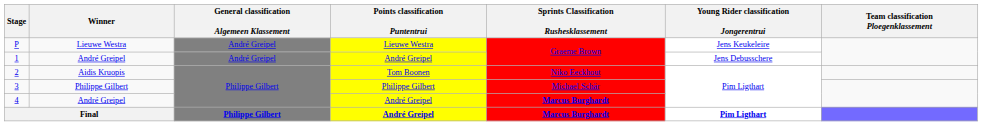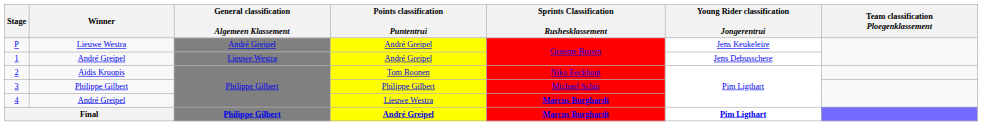 <table class="wikitable" style="text-align: center; font-size:smaller;">
 <tr style="background-color: #efefef;">
 <th width="1%">Stage</th>
 <th width="13%">Winner</th>
 <th width="14%">General classification<br><br><em>Algemeen Klassement</em></th>
 <th width="14%">Points classification<br><br><em>Puntentrui</em></th>
 <th width="16%">Sprints Classification<br><br><em>Rushesklassement</em></th>
 <th width="14%">Young Rider classification<br><br><em>Jongerentrui</em></th>
 <th width="14%">Team classification<br><em>Ploegenklassement</em></th>
 </tr>
 <tr>
 <td><a href='#'>P</a></td>
 <td><a href='#'>Lieuwe Westra</a></td>
 <td style="background:grey;"><a href='#'>André Greipel</a></td>
-<td style="background:yellow;"><a href='#'>Lieuwe Westra</a></td>
+<td style="background:yellow;"><a href='#'>André Greipel</a></td>
 <td style="background:red;" rowspan=2><a href='#'>Graeme Brown</a></td>
 <td style="background:white;"><a href='#'>Jens Keukeleire</a></td>
 <td rowspan=2></td>
 </tr>
 <tr>
 <td><a href='#'>1</a></td>
 <td><a href='#'>André Greipel</a></td>
-<td style="background:grey;"><a href='#'>André Greipel</a></td>
+<td style="background:grey;"><a href='#'>Lieuwe Westra</a></td>
 <td style="background:yellow;"><a href='#'>André Greipel</a></td>
 <td style="background:white;"><a href='#'>Jens Debusschere</a></td>
 </tr>
 <tr>
 <td><a href='#'>2</a></td>
 <td><a href='#'>Aidis Kruopis</a></td>
 <td style="background:grey;" rowspan=3><a href='#'>Philippe Gilbert</a></td>
 <td style="background:yellow;"><a href='#'>Tom Boonen</a></td>
 <td style="background:red;"><a href='#'>Niko Eeckhout</a></td>
 <td style="background:white;" rowspan=3><a href='#'>Pim Ligthart</a></td>
 <td></td>
 </tr>
 <tr>
 <td><a href='#'>3</a></td>
 <td><a href='#'>Philippe Gilbert</a></td>
 <td style="background:yellow;"><a href='#'>Philippe Gilbert</a></td>
 <td style="background:red;"><a href='#'>Michael Schär</a></td>
 <td rowspan=2></td>
 </tr>
 <tr>
 <td><a href='#'>4</a></td>
 <td><a href='#'>André Greipel</a></td>
-<td style="background:yellow;"><a href='#'>André Greipel</a></td>
+<td style="background:yellow;"><a href='#'>Lieuwe Westra</a></td>
 <td style="background:red;"><strong><a href='#'>Marcus Burghardt</a></strong></td>
 </tr>
 <tr>
 <th colspan=2><strong>Final</strong></th>
 <th style="background:grey;"><a href='#'>Philippe Gilbert</a></th>
 <th style="background:yellow;"><a href='#'>André Greipel</a></th>
 <th style="background:red;"><a href='#'>Marcus Burghardt</a></th>
 <th style="background:white;"><a href='#'>Pim Ligthart</a></th>
 <th style="background:#736AFF;"></th>
 </tr>
 </table>
